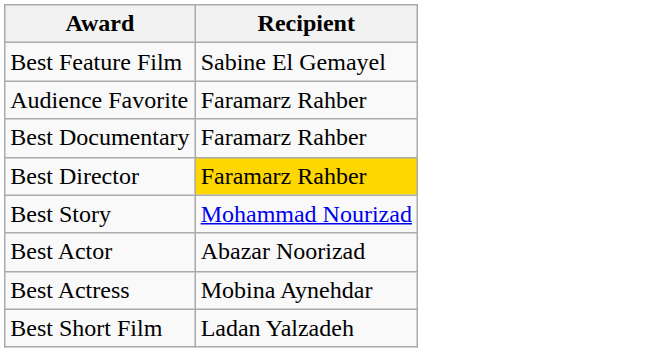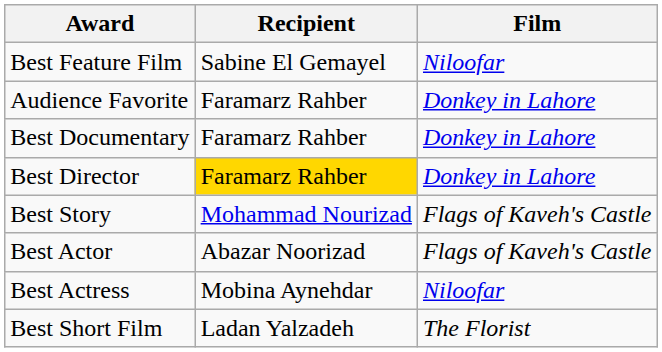 <table class="wikitable">
 <tr>
 <th>Award</th>
 <th>Recipient</th>
+<th>Film</th>
 </tr>
 <tr>
 <td>Best Feature Film</td>
 <td>Sabine El Gemayel</td>
+<td><em><a href='#'>Niloofar</a></em></td>
 </tr>
 <tr>
 <td>Audience Favorite</td>
 <td>Faramarz Rahber</td>
+<td><em><a href='#'>Donkey in Lahore</a></em></td>
 </tr>
 <tr>
 <td>Best Documentary</td>
 <td>Faramarz Rahber</td>
+<td><em><a href='#'>Donkey in Lahore</a></em></td>
 </tr>
 <tr>
 <td>Best Director</td>
 <td style="background: gold;">Faramarz Rahber</td>
+<td><em><a href='#'>Donkey in Lahore</a></em></td>
 </tr>
 <tr>
 <td>Best Story</td>
 <td><a href='#'>Mohammad Nourizad</a></td>
+<td><em>Flags of Kaveh's Castle</em></td>
 </tr>
 <tr>
 <td>Best Actor</td>
 <td>Abazar Noorizad</td>
+<td><em>Flags of Kaveh's Castle</em></td>
 </tr>
 <tr>
 <td>Best Actress</td>
 <td>Mobina Aynehdar</td>
+<td><em><a href='#'>Niloofar</a></em></td>
 </tr>
 <tr>
 <td>Best Short Film</td>
 <td>Ladan Yalzadeh</td>
+<td><em>The Florist</em></td>
 </tr>
 </table>
